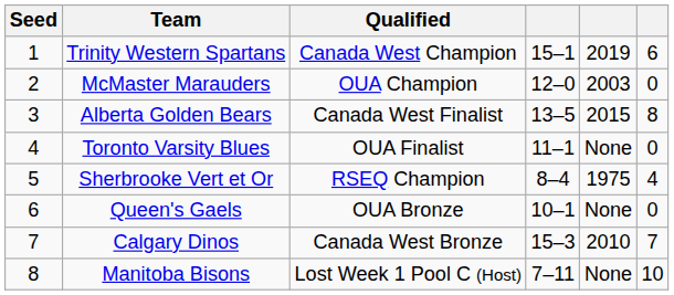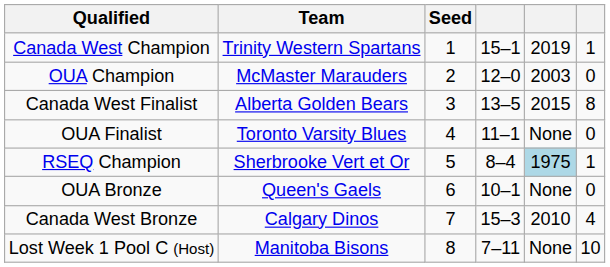 <table class="wikitable sortable" style="text-align: center;">
 <tr bgcolor="#efefef" align=center>
+<th align=left>Qualified</th>
+<th align=left>Team</th>
 <th align=left>Seed</th>
-<th align=left>Team</th>
-<th align=left>Qualified</th>
 <th align=left></th>
 <th align=left></th>
 <th align=left></th>
 </tr>
 <tr align=center>
+<td><a href='#'>Canada West</a> Champion</td>
+<td><a href='#'>Trinity Western Spartans</a></td>
 <td>1</td>
-<td><a href='#'>Trinity Western Spartans</a></td>
-<td><a href='#'>Canada West</a> Champion</td>
 <td>15–1</td>
 <td>2019</td>
-<td>6</td>
+<td>1</td>
 </tr>
 <tr align=center>
+<td><a href='#'>OUA</a> Champion</td>
+<td><a href='#'>McMaster Marauders</a></td>
 <td>2</td>
-<td><a href='#'>McMaster Marauders</a></td>
-<td><a href='#'>OUA</a> Champion</td>
 <td>12–0</td>
 <td>2003</td>
 <td>0</td>
 </tr>
 <tr align=center>
+<td>Canada West Finalist</td>
+<td><a href='#'>Alberta Golden Bears</a></td>
 <td>3</td>
-<td><a href='#'>Alberta Golden Bears</a></td>
-<td>Canada West Finalist</td>
 <td>13–5</td>
 <td>2015</td>
 <td>8</td>
 </tr>
 <tr align=center>
+<td>OUA Finalist</td>
+<td><a href='#'>Toronto Varsity Blues</a></td>
 <td>4</td>
-<td><a href='#'>Toronto Varsity Blues</a></td>
-<td>OUA Finalist</td>
 <td>11–1</td>
 <td>None</td>
 <td>0</td>
 </tr>
 <tr align=center>
+<td><a href='#'>RSEQ</a> Champion</td>
+<td><a href='#'>Sherbrooke Vert et Or</a></td>
 <td>5</td>
-<td><a href='#'>Sherbrooke Vert et Or</a></td>
-<td><a href='#'>RSEQ</a> Champion</td>
 <td>8–4</td>
-<td>1975</td>
-<td>4</td>
+<td style="background: lightblue;">1975</td>
+<td>1</td>
 </tr>
 <tr align=center>
+<td>OUA Bronze</td>
+<td><a href='#'>Queen's Gaels</a></td>
 <td>6</td>
-<td><a href='#'>Queen's Gaels</a></td>
-<td>OUA Bronze</td>
 <td>10–1</td>
 <td>None</td>
 <td>0</td>
 </tr>
 <tr align=center>
+<td>Canada West Bronze</td>
+<td><a href='#'>Calgary Dinos</a></td>
 <td>7</td>
-<td><a href='#'>Calgary Dinos</a></td>
-<td>Canada West Bronze</td>
 <td>15–3</td>
 <td>2010</td>
-<td>7</td>
+<td>4</td>
 </tr>
 <tr align=center>
+<td>Lost Week 1 Pool C <small>(Host)</small></td>
+<td><a href='#'>Manitoba Bisons</a></td>
 <td>8</td>
-<td><a href='#'>Manitoba Bisons</a></td>
-<td>Lost Week 1 Pool C <small>(Host)</small></td>
 <td>7–11</td>
 <td>None</td>
 <td>10</td>
 </tr>
 </table>
